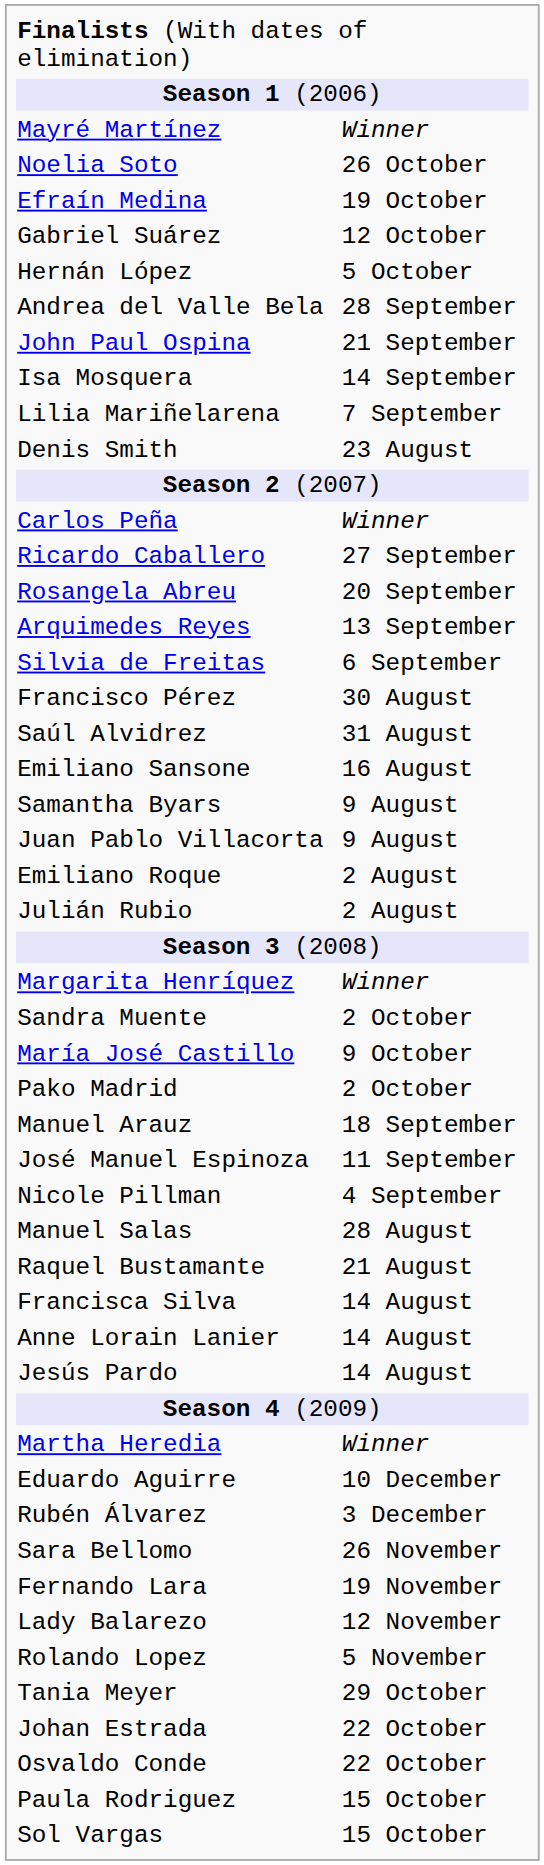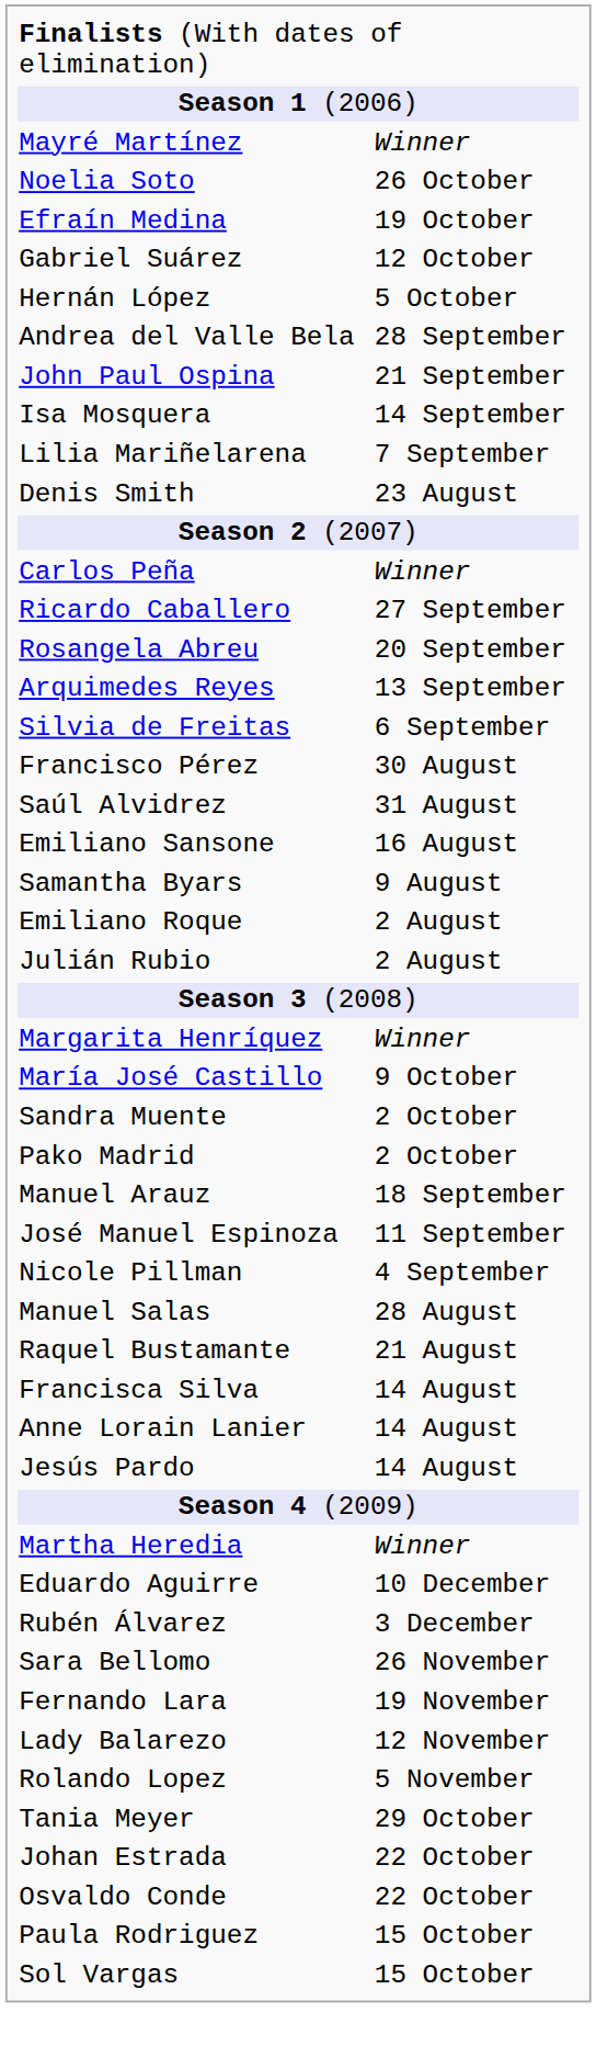 <table class="infobox" style="width:22em">
 <tr>
 <td colspan=2><strong>Finalists</strong> (With dates of elimination)</td>
 </tr>
 <tr>
 <td colspan=2 style="background:lavender; text-align:center"><strong>Season 1</strong> (2006)</td>
 </tr>
 <tr>
 <td><a href='#'>Mayré Martínez</a></td>
 <td><em>Winner</em></td>
 </tr>
 <tr>
 <td><a href='#'>Noelia Soto</a></td>
 <td>26 October</td>
 </tr>
 <tr>
 <td><a href='#'>Efraín Medina</a></td>
 <td>19 October</td>
 </tr>
 <tr>
 <td>Gabriel Suárez</td>
 <td>12 October</td>
 </tr>
 <tr>
 <td>Hernán López</td>
 <td>5 October</td>
 </tr>
 <tr>
 <td>Andrea del Valle Bela</td>
 <td>28 September</td>
 </tr>
 <tr>
 <td><a href='#'>John Paul Ospina</a></td>
 <td>21 September</td>
 </tr>
 <tr>
 <td>Isa Mosquera</td>
 <td>14 September</td>
 </tr>
 <tr>
 <td>Lilia Mariñelarena</td>
 <td>7 September</td>
 </tr>
 <tr>
 <td>Denis Smith</td>
 <td>23 August</td>
 </tr>
 <tr>
 <td colspan=2 style="background:lavender; text-align:center"><strong>Season 2</strong> (2007)</td>
 </tr>
 <tr>
 <td><a href='#'>Carlos Peña</a></td>
 <td><em>Winner</em></td>
 </tr>
 <tr>
 <td><a href='#'>Ricardo Caballero</a></td>
 <td>27 September</td>
 </tr>
 <tr>
 <td><a href='#'>Rosangela Abreu</a></td>
 <td>20 September</td>
 </tr>
 <tr>
 <td><a href='#'>Arquimedes Reyes</a></td>
 <td>13 September</td>
 </tr>
 <tr>
 <td><a href='#'>Silvia de Freitas</a></td>
 <td>6 September</td>
 </tr>
 <tr>
 <td>Francisco Pérez</td>
 <td>30 August</td>
 </tr>
 <tr>
 <td>Saúl Alvidrez</td>
 <td>31 August</td>
 </tr>
 <tr>
 <td>Emiliano Sansone</td>
 <td>16 August</td>
 </tr>
 <tr>
 <td>Samantha Byars</td>
 <td>9 August</td>
 </tr>
 <tr>
-<td>Juan Pablo Villacorta</td>
-<td>9 August</td>
-</tr>
-<tr>
 <td>Emiliano Roque</td>
 <td>2 August</td>
 </tr>
 <tr>
 <td>Julián Rubio</td>
 <td>2 August</td>
 </tr>
 <tr>
 <td colspan=2 style="background:lavender; text-align:center"><strong>Season 3</strong> (2008)</td>
 </tr>
 <tr>
 <td><a href='#'>Margarita Henríquez</a></td>
 <td><em>Winner</em></td>
 </tr>
 <tr>
+<td><a href='#'>María José Castillo</a></td>
+<td>9 October</td>
+</tr>
+<tr>
 <td>Sandra Muente</td>
 <td>2 October</td>
-</tr>
-<tr>
-<td><a href='#'>María José Castillo</a></td>
-<td>9 October</td>
 </tr>
 <tr>
 <td>Pako Madrid</td>
 <td>2 October</td>
 </tr>
 <tr>
 <td>Manuel Arauz</td>
 <td>18 September</td>
 </tr>
 <tr>
 <td>José Manuel Espinoza</td>
 <td>11 September</td>
 </tr>
 <tr>
 <td>Nicole Pillman</td>
 <td>4 September</td>
 </tr>
 <tr>
 <td>Manuel Salas</td>
 <td>28 August</td>
 </tr>
 <tr>
 <td>Raquel Bustamante</td>
 <td>21 August</td>
 </tr>
 <tr>
 <td>Francisca Silva</td>
 <td>14 August</td>
 </tr>
 <tr>
 <td>Anne Lorain Lanier</td>
 <td>14 August</td>
 </tr>
 <tr>
 <td>Jesús Pardo</td>
 <td>14 August</td>
 </tr>
 <tr>
 <td colspan=2 style="background:lavender; text-align:center"><strong>Season 4</strong> (2009)</td>
 </tr>
 <tr>
 <td><a href='#'>Martha Heredia</a></td>
 <td><em>Winner</em></td>
 </tr>
 <tr>
 <td>Eduardo Aguirre</td>
 <td>10 December</td>
 </tr>
 <tr>
 <td>Rubén Álvarez</td>
 <td>3 December</td>
 </tr>
 <tr>
 <td>Sara Bellomo</td>
 <td>26 November</td>
 </tr>
 <tr>
 <td>Fernando Lara</td>
 <td>19 November</td>
 </tr>
 <tr>
 <td>Lady Balarezo</td>
 <td>12 November</td>
 </tr>
 <tr>
 <td>Rolando Lopez</td>
 <td>5 November</td>
 </tr>
 <tr>
 <td>Tania Meyer</td>
 <td>29 October</td>
 </tr>
 <tr>
 <td>Johan Estrada</td>
 <td>22 October</td>
 </tr>
 <tr>
 <td>Osvaldo Conde</td>
 <td>22 October</td>
 </tr>
 <tr>
 <td>Paula Rodriguez</td>
 <td>15 October</td>
 </tr>
 <tr>
 <td>Sol Vargas</td>
 <td>15 October</td>
 </tr>
 </table>
